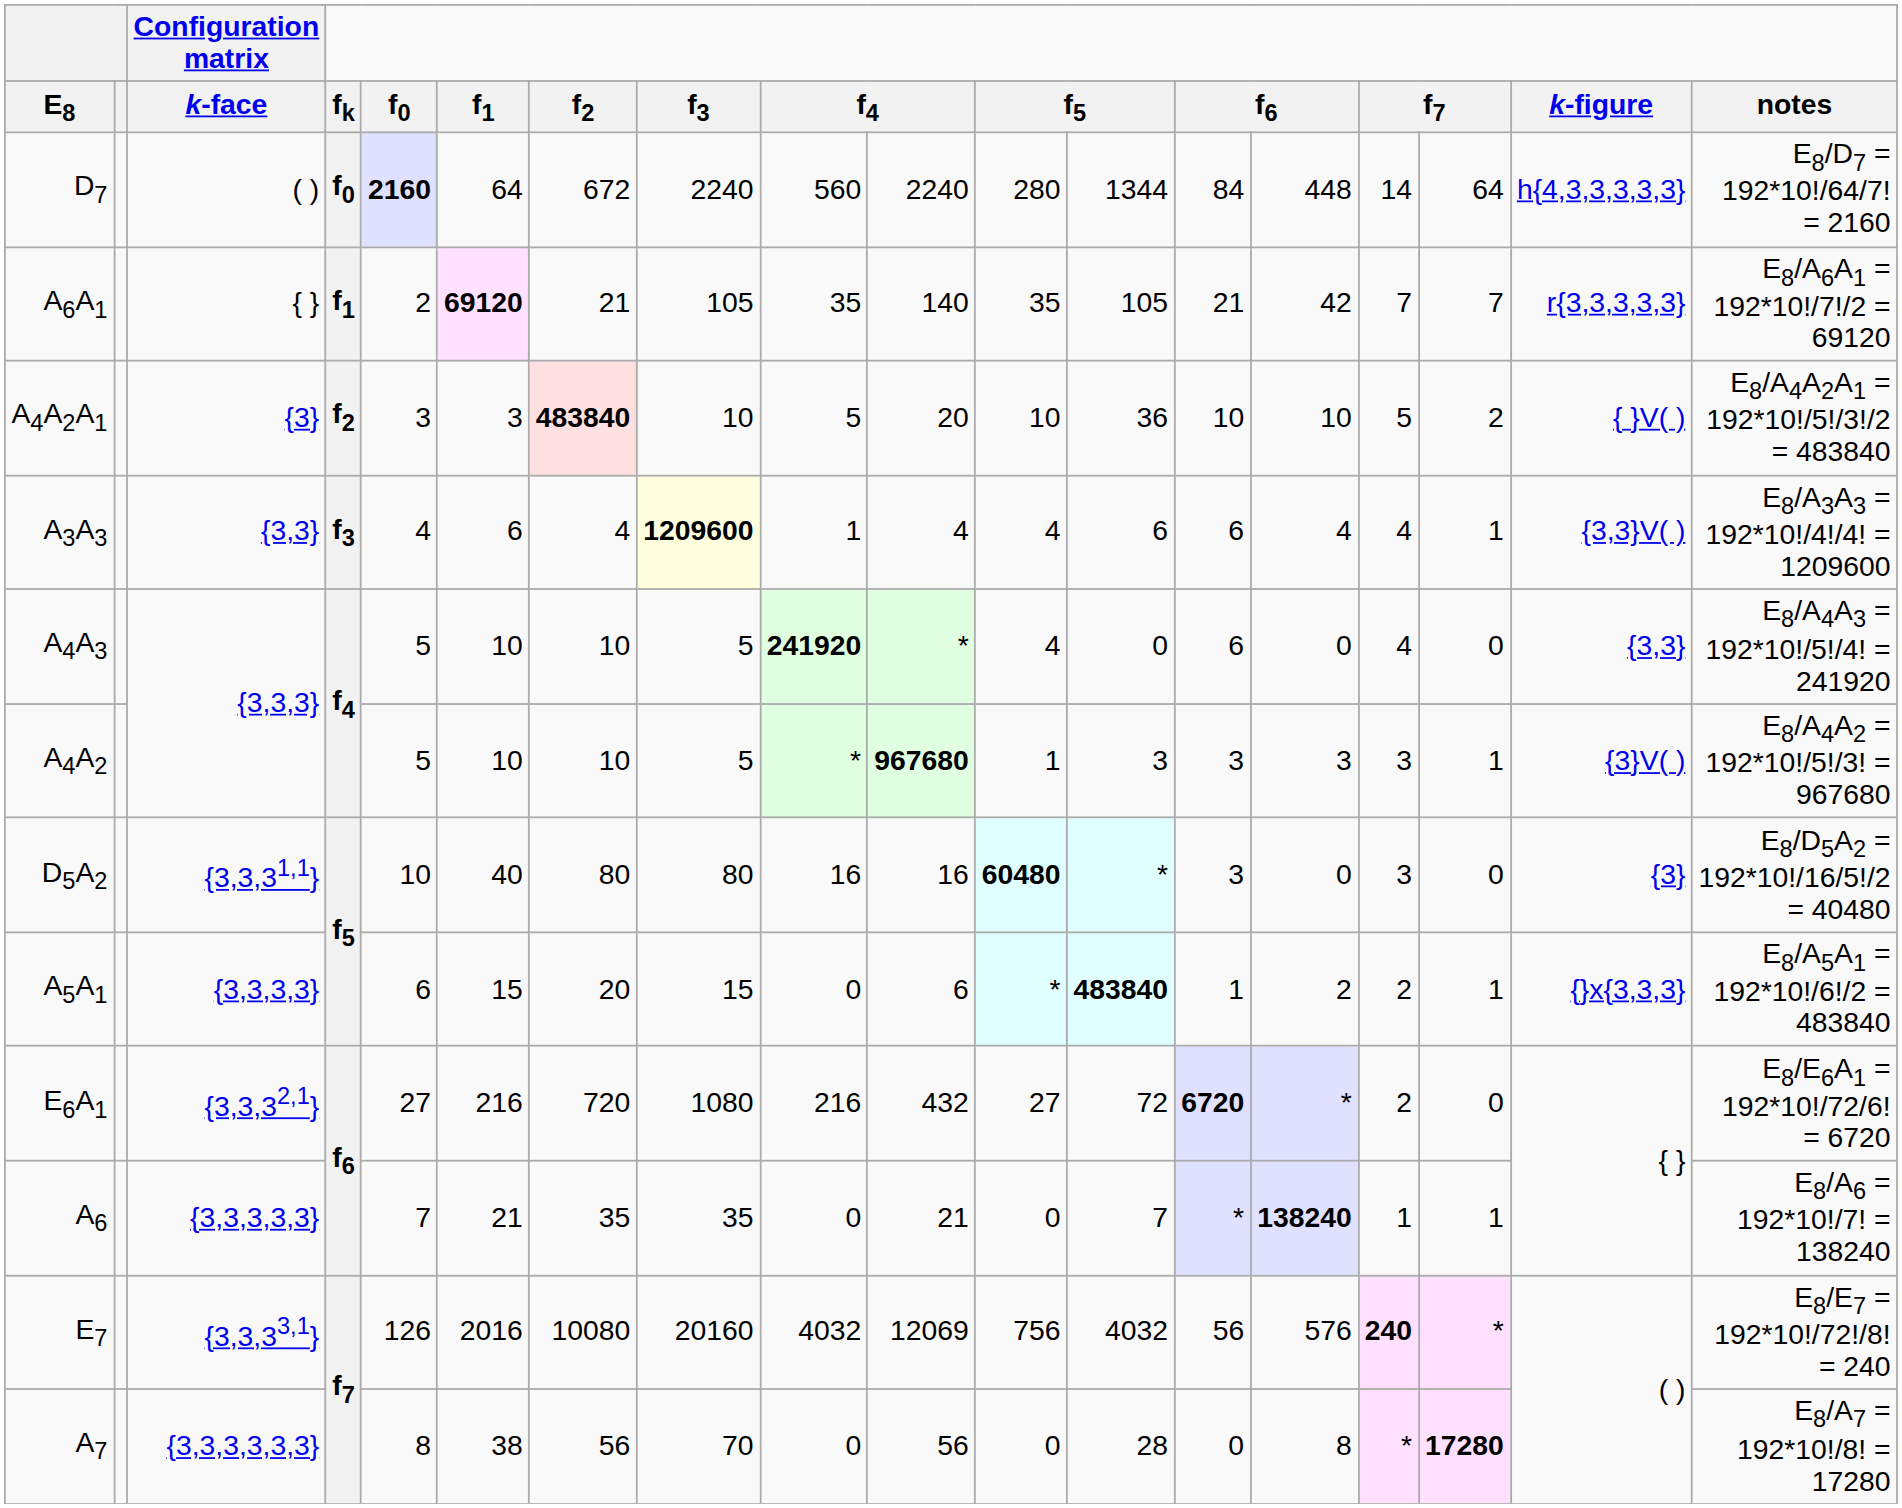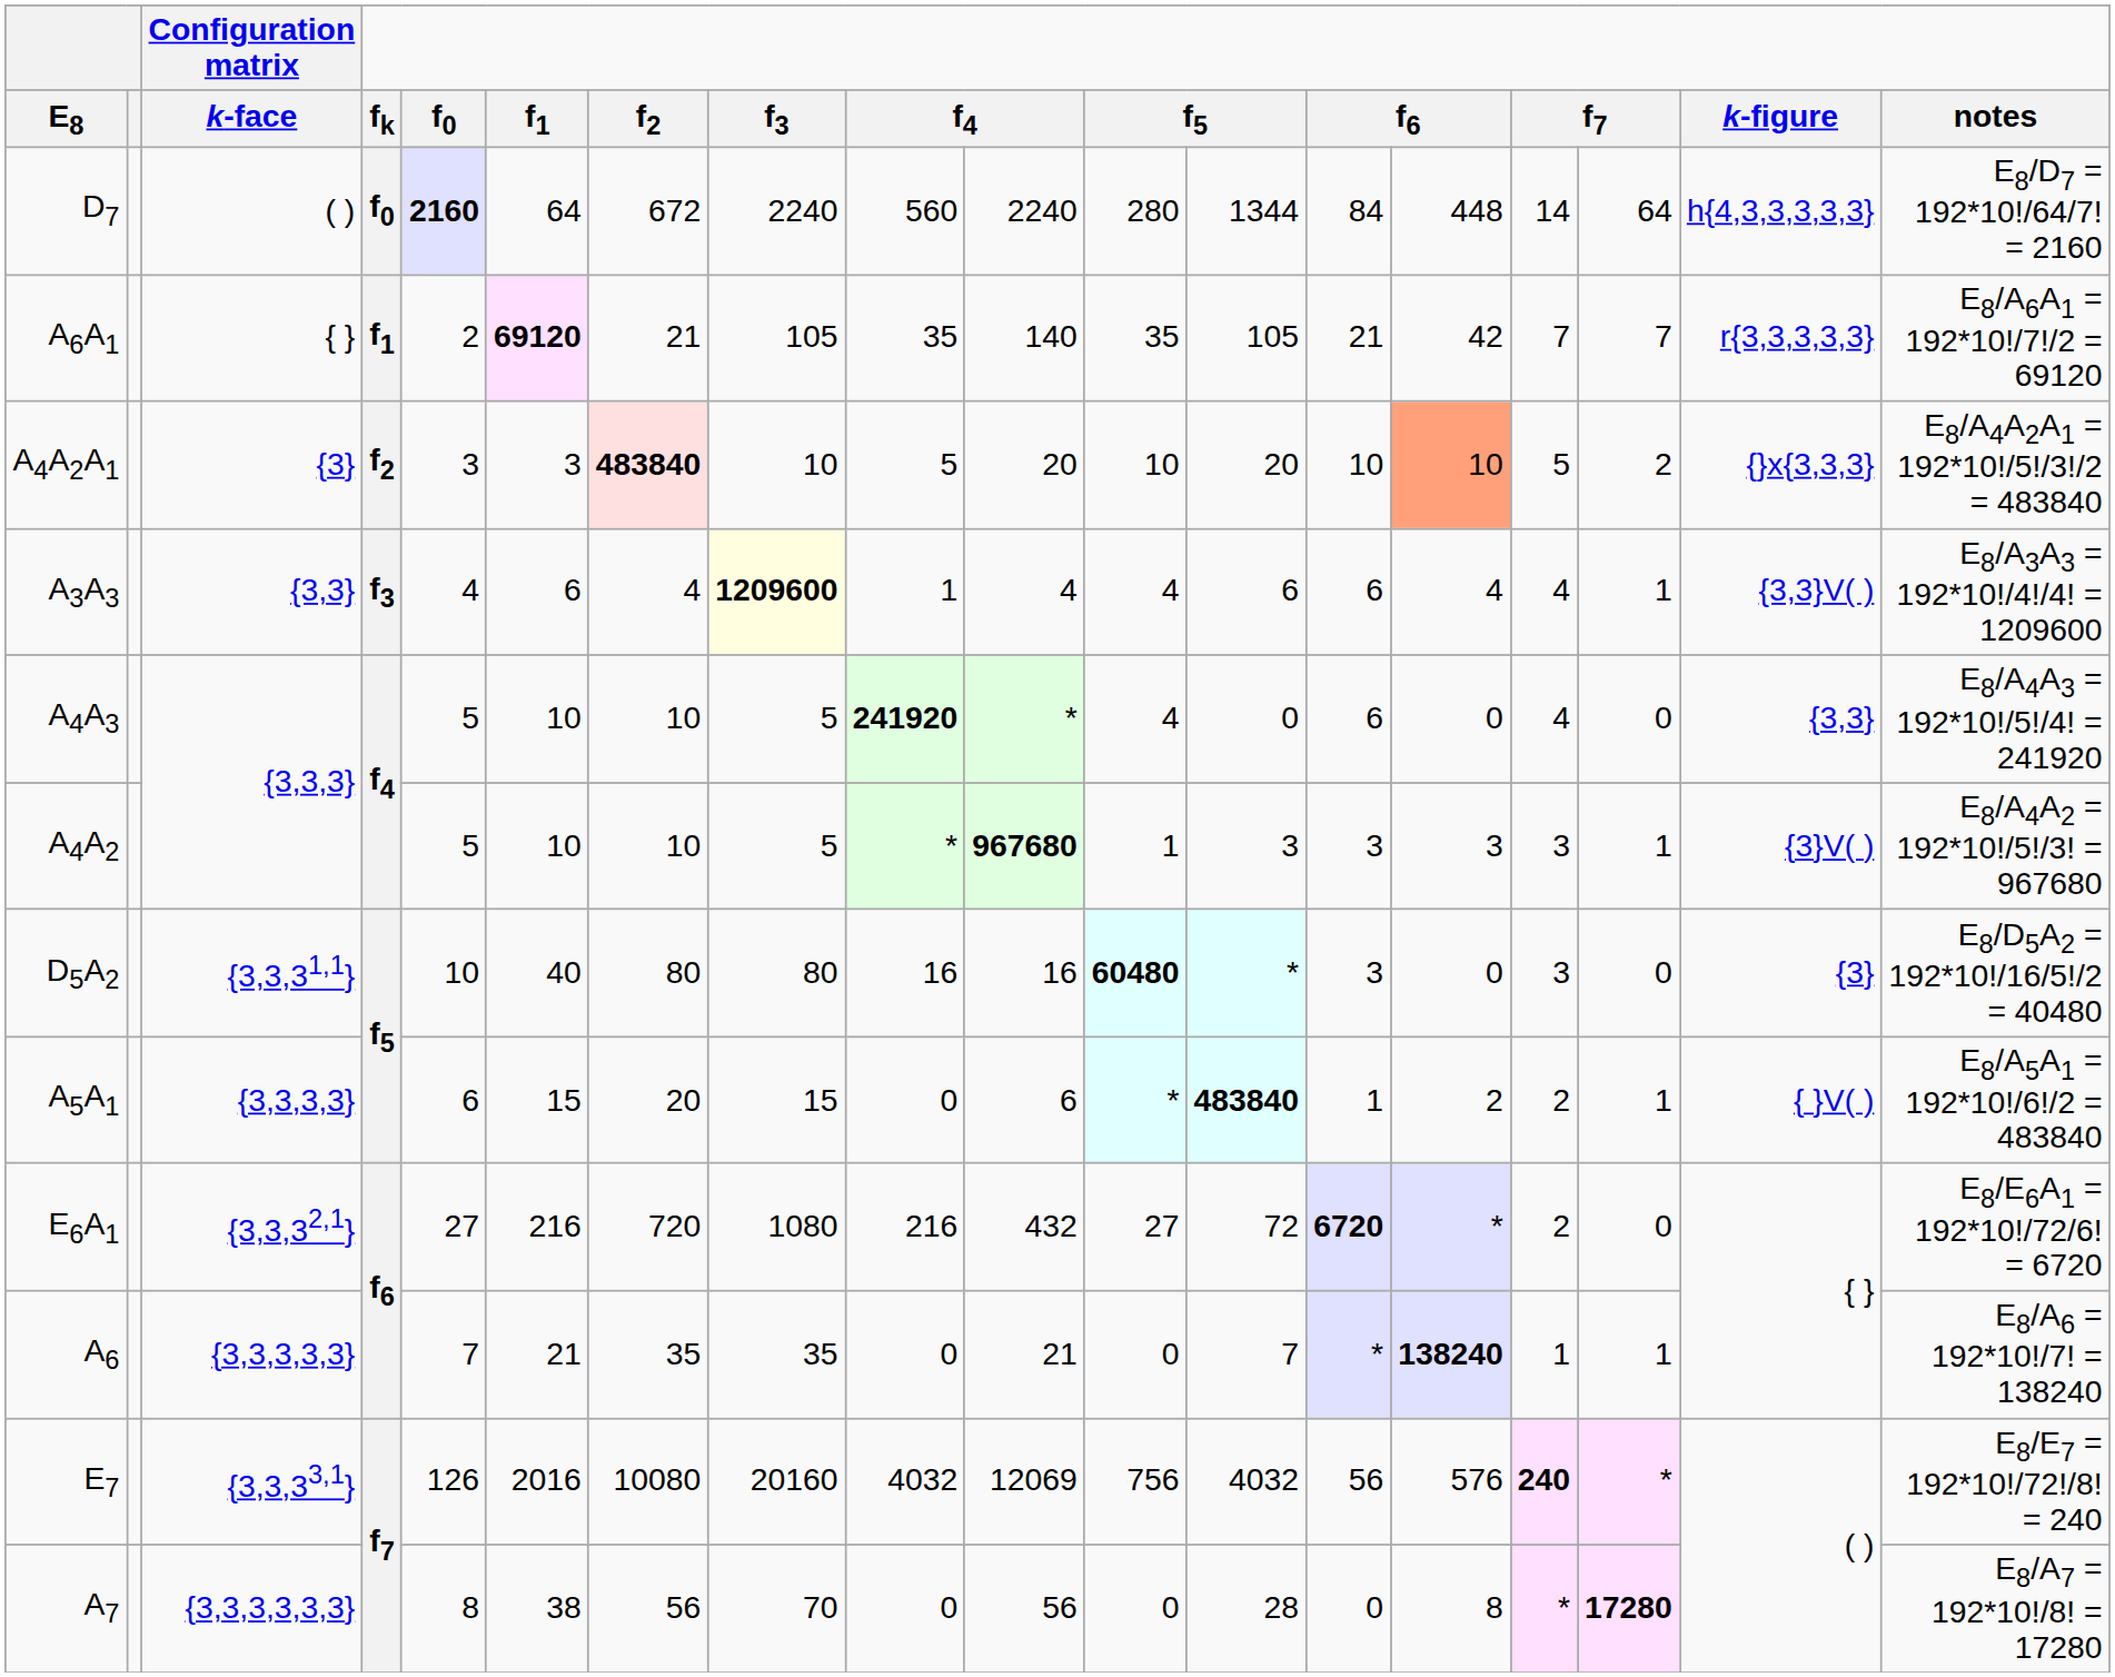 <table class="wikitable collapsible collapsed" style="text-align: center;">
 <tr>
 <th colspan="2"></th>
 <th><a href='#'>Configuration matrix</a></th>
 </tr>
 <tr valign=top>
 <th>E<sub>8</sub></th>
 <th></th>
 <th><a href='#'><em>k</em>-face</a></th>
 <th>f<sub>k</sub></th>
 <th>f<sub>0</sub></th>
 <th>f<sub>1</sub></th>
 <th>f<sub>2</sub></th>
 <th>f<sub>3</sub></th>
 <th colspan=2>f<sub>4</sub></th>
 <th colspan=2>f<sub>5</sub></th>
 <th colspan=2>f<sub>6</sub></th>
 <th colspan=2>f<sub>7</sub></th>
 <th><a href='#'><em>k</em>-figure</a></th>
 <th>notes</th>
 </tr>
 <tr align=right>
 <td>D<sub>7</sub></td>
 <td></td>
 <td>( )</td>
 <th>f<sub>0</sub></th>
 <td BGCOLOR="#e0e0ff"><strong>2160</strong></td>
 <td>64</td>
 <td>672</td>
 <td>2240</td>
 <td>560</td>
 <td>2240</td>
 <td>280</td>
 <td>1344</td>
 <td>84</td>
 <td>448</td>
 <td>14</td>
 <td>64</td>
 <td><a href='#'>h{4,3,3,3,3,3}</a></td>
 <td>E<sub>8</sub>/D<sub>7</sub> = 192*10!/64/7! = 2160</td>
 </tr>
 <tr align=right>
 <td>A<sub>6</sub>A<sub>1</sub></td>
 <td></td>
 <td>{ }</td>
 <th>f<sub>1</sub></th>
 <td>2</td>
 <td BGCOLOR="#ffe0ff"><strong>69120</strong></td>
 <td>21</td>
 <td>105</td>
 <td>35</td>
 <td>140</td>
 <td>35</td>
 <td>105</td>
 <td>21</td>
 <td>42</td>
 <td>7</td>
 <td>7</td>
 <td><a href='#'>r{3,3,3,3,3}</a></td>
 <td>E<sub>8</sub>/A<sub>6</sub>A<sub>1</sub> = 192*10!/7!/2 = 69120</td>
 </tr>
 <tr align=right>
 <td>A<sub>4</sub>A<sub>2</sub>A<sub>1</sub></td>
 <td></td>
 <td><a href='#'>{3}</a></td>
 <th>f<sub>2</sub></th>
 <td>3</td>
 <td>3</td>
 <td BGCOLOR="#ffe0e0"><strong>483840</strong></td>
 <td>10</td>
 <td>5</td>
 <td>20</td>
 <td>10</td>
-<td>36</td>
+<td>20</td>
 <td>10</td>
-<td>10</td>
+<td style="background: lightsalmon;">10</td>
 <td>5</td>
 <td>2</td>
-<td><a href='#'>{ }V( )</a></td>
+<td><a href='#'>{}x{3,3,3}</a></td>
 <td>E<sub>8</sub>/A<sub>4</sub>A<sub>2</sub>A<sub>1</sub> = 192*10!/5!/3!/2 =  483840</td>
 </tr>
 <tr align=right>
 <td>A<sub>3</sub>A<sub>3</sub></td>
 <td></td>
 <td><a href='#'>{3,3}</a></td>
 <th>f<sub>3</sub></th>
 <td>4</td>
 <td>6</td>
 <td>4</td>
 <td BGCOLOR="#ffffe0"><strong>1209600</strong></td>
 <td>1</td>
 <td>4</td>
 <td>4</td>
 <td>6</td>
 <td>6</td>
 <td>4</td>
 <td>4</td>
 <td>1</td>
 <td><a href='#'>{3,3}V( )</a></td>
 <td>E<sub>8</sub>/A<sub>3</sub>A<sub>3</sub> = 192*10!/4!/4! = 1209600</td>
 </tr>
 <tr align=right>
 <td>A<sub>4</sub>A<sub>3</sub></td>
 <td></td>
 <td rowspan=2><a href='#'>{3,3,3}</a></td>
 <th rowspan=2>f<sub>4</sub></th>
 <td>5</td>
 <td>10</td>
 <td>10</td>
 <td>5</td>
 <td BGCOLOR="#e0ffe0"><strong>241920</strong></td>
 <td BGCOLOR="#e0ffe0">*</td>
 <td>4</td>
 <td>0</td>
 <td>6</td>
 <td>0</td>
 <td>4</td>
 <td>0</td>
 <td><a href='#'>{3,3}</a></td>
 <td>E<sub>8</sub>/A<sub>4</sub>A<sub>3</sub> = 192*10!/5!/4! = 241920</td>
 </tr>
 <tr align=right>
 <td>A<sub>4</sub>A<sub>2</sub></td>
 <td></td>
 <td>5</td>
 <td>10</td>
 <td>10</td>
 <td>5</td>
 <td BGCOLOR="#e0ffe0">*</td>
 <td BGCOLOR="#e0ffe0"><strong>967680</strong></td>
 <td>1</td>
 <td>3</td>
 <td>3</td>
 <td>3</td>
 <td>3</td>
 <td>1</td>
 <td><a href='#'>{3}V( )</a></td>
 <td>E<sub>8</sub>/A<sub>4</sub>A<sub>2</sub> = 192*10!/5!/3! = 967680</td>
 </tr>
 <tr align=right>
 <td>D<sub>5</sub>A<sub>2</sub></td>
 <td></td>
 <td><a href='#'>{3,3,3<sup>1,1</sup>}</a></td>
 <th rowspan=2>f<sub>5</sub></th>
 <td>10</td>
 <td>40</td>
 <td>80</td>
 <td>80</td>
 <td>16</td>
 <td>16</td>
 <td BGCOLOR="#e0ffff"><strong>60480</strong></td>
 <td BGCOLOR="#e0ffff">*</td>
 <td>3</td>
 <td>0</td>
 <td>3</td>
 <td>0</td>
 <td><a href='#'>{3}</a></td>
 <td>E<sub>8</sub>/D<sub>5</sub>A<sub>2</sub> = 192*10!/16/5!/2 = 40480</td>
 </tr>
 <tr align=right>
 <td>A<sub>5</sub>A<sub>1</sub></td>
 <td></td>
 <td><a href='#'>{3,3,3,3}</a></td>
 <td>6</td>
 <td>15</td>
 <td>20</td>
 <td>15</td>
 <td>0</td>
 <td>6</td>
 <td BGCOLOR="#e0ffff">*</td>
 <td BGCOLOR="#e0ffff"><strong>483840</strong></td>
 <td>1</td>
 <td>2</td>
 <td>2</td>
 <td>1</td>
-<td><a href='#'>{}x{3,3,3}</a></td>
+<td><a href='#'>{ }V( )</a></td>
 <td>E<sub>8</sub>/A<sub>5</sub>A<sub>1</sub> = 192*10!/6!/2 = 483840</td>
 </tr>
 <tr align=right>
 <td>E<sub>6</sub>A<sub>1</sub></td>
 <td></td>
 <td><a href='#'>{3,3,3<sup>2,1</sup>}</a></td>
 <th rowspan=2>f<sub>6</sub></th>
 <td>27</td>
 <td>216</td>
 <td>720</td>
 <td>1080</td>
 <td>216</td>
 <td>432</td>
 <td>27</td>
 <td>72</td>
 <td BGCOLOR="#e0e0ff"><strong>6720</strong></td>
 <td BGCOLOR="#e0e0ff">*</td>
 <td>2</td>
 <td>0</td>
 <td rowspan=2>{ }</td>
 <td>E<sub>8</sub>/E<sub>6</sub>A<sub>1</sub> = 192*10!/72/6! = 6720</td>
 </tr>
 <tr align=right>
 <td>A<sub>6</sub></td>
 <td></td>
 <td><a href='#'>{3,3,3,3,3}</a></td>
 <td>7</td>
 <td>21</td>
 <td>35</td>
 <td>35</td>
 <td>0</td>
 <td>21</td>
 <td>0</td>
 <td>7</td>
 <td BGCOLOR="#e0e0ff">*</td>
 <td BGCOLOR="#e0e0ff"><strong>138240</strong></td>
 <td>1</td>
 <td>1</td>
 <td>E<sub>8</sub>/A<sub>6</sub> = 192*10!/7! = 138240</td>
 </tr>
 <tr align=right>
 <td>E<sub>7</sub></td>
 <td></td>
 <td><a href='#'>{3,3,3<sup>3,1</sup>}</a></td>
 <th rowspan=2>f<sub>7</sub></th>
 <td>126</td>
 <td>2016</td>
 <td>10080</td>
 <td>20160</td>
 <td>4032</td>
 <td>12069</td>
 <td>756</td>
 <td>4032</td>
 <td>56</td>
 <td>576</td>
 <td BGCOLOR="#ffe0ff"><strong>240</strong></td>
 <td BGCOLOR="#ffe0ff">*</td>
 <td rowspan=2>( )</td>
 <td>E<sub>8</sub>/E<sub>7</sub> = 192*10!/72!/8! = 240</td>
 </tr>
 <tr align=right>
 <td>A<sub>7</sub></td>
 <td></td>
 <td><a href='#'>{3,3,3,3,3,3}</a></td>
 <td>8</td>
 <td>38</td>
 <td>56</td>
 <td>70</td>
 <td>0</td>
 <td>56</td>
 <td>0</td>
 <td>28</td>
 <td>0</td>
 <td>8</td>
 <td BGCOLOR="#ffe0ff">*</td>
 <td BGCOLOR="#ffe0ff"><strong>17280</strong></td>
 <td>E<sub>8</sub>/A<sub>7</sub> = 192*10!/8! = 17280</td>
 </tr>
 </table>
